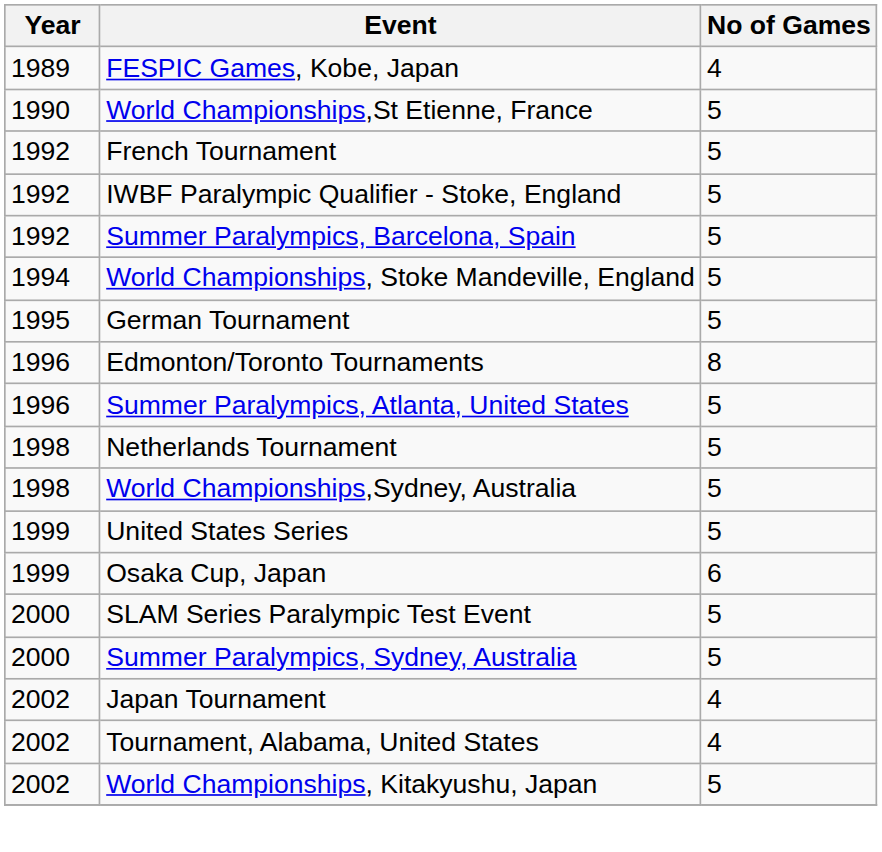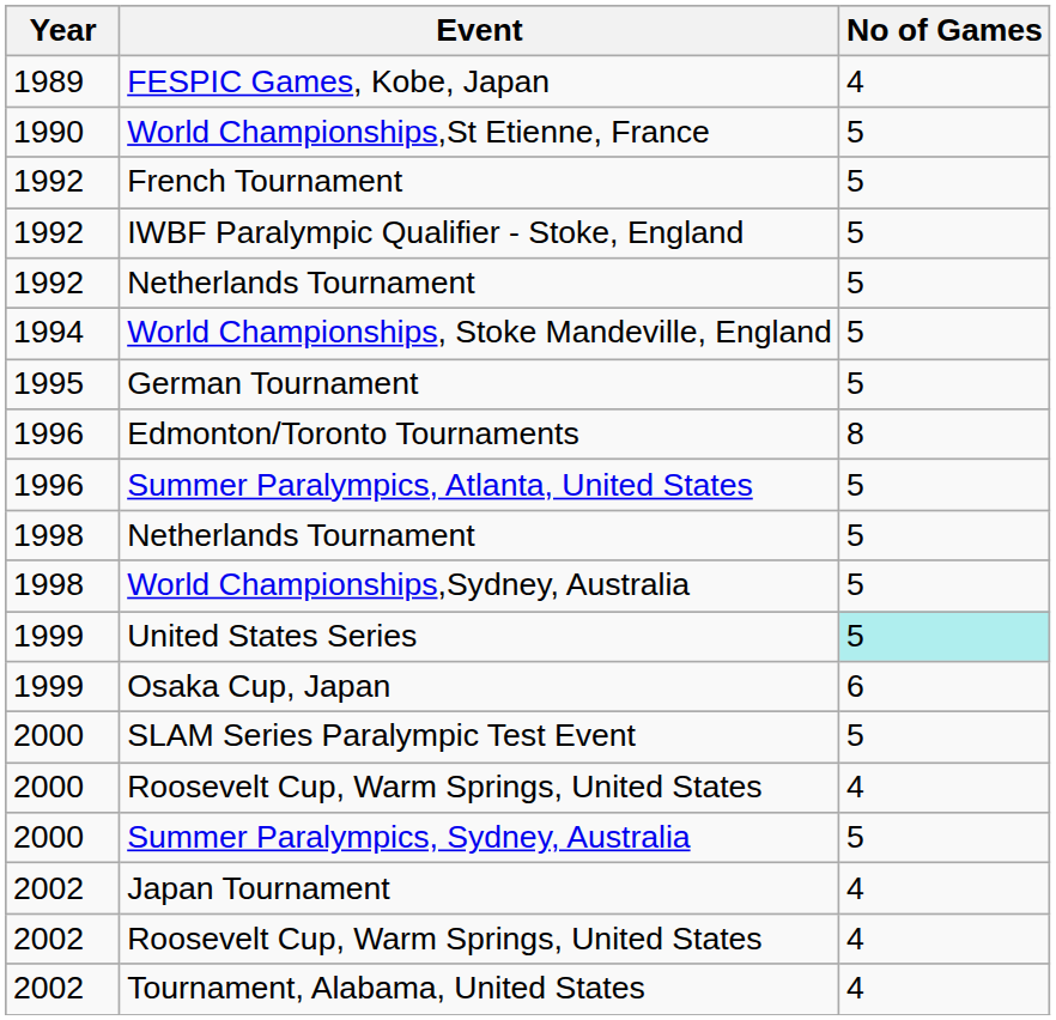 <table class="wikitable">
 <tr>
 <th Width="50">Year</th>
 <th>Event</th>
 <th>No of Games</th>
 </tr>
 <tr>
 <td>1989</td>
 <td><a href='#'>FESPIC Games</a>, Kobe, Japan</td>
 <td>4</td>
 </tr>
 <tr>
 <td>1990</td>
 <td><a href='#'>World Championships</a>,St Etienne, France</td>
 <td>5</td>
 </tr>
 <tr>
 <td>1992</td>
 <td>French Tournament</td>
 <td>5</td>
 </tr>
 <tr>
 <td>1992</td>
 <td>IWBF Paralympic Qualifier - Stoke, England</td>
 <td>5</td>
 </tr>
 <tr>
 <td>1992</td>
-<td><a href='#'>Summer Paralympics, Barcelona, Spain</a></td>
+<td>Netherlands Tournament</td>
 <td>5</td>
 </tr>
 <tr>
 <td>1994</td>
 <td><a href='#'>World Championships</a>, Stoke Mandeville, England</td>
 <td>5</td>
 </tr>
 <tr>
 <td>1995</td>
 <td>German Tournament</td>
 <td>5</td>
 </tr>
 <tr>
 <td>1996</td>
 <td>Edmonton/Toronto Tournaments</td>
 <td>8</td>
 </tr>
 <tr>
 <td>1996</td>
 <td><a href='#'>Summer Paralympics, Atlanta, United States</a></td>
 <td>5</td>
 </tr>
 <tr>
 <td>1998</td>
 <td>Netherlands Tournament</td>
 <td>5</td>
 </tr>
 <tr>
 <td>1998</td>
 <td><a href='#'>World Championships</a>,Sydney, Australia</td>
 <td>5</td>
 </tr>
 <tr>
 <td>1999</td>
 <td>United States Series</td>
-<td>5</td>
+<td style="background: paleturquoise;">5</td>
 </tr>
 <tr>
 <td>1999</td>
 <td>Osaka Cup, Japan</td>
 <td>6</td>
 </tr>
 <tr>
 <td>2000</td>
 <td>SLAM Series Paralympic Test Event</td>
 <td>5</td>
 </tr>
 <tr>
 <td>2000</td>
+<td>Roosevelt Cup, Warm Springs, United States</td>
+<td>4</td>
+</tr>
+<tr>
+<td>2000</td>
 <td><a href='#'>Summer Paralympics, Sydney, Australia</a></td>
 <td>5</td>
 </tr>
 <tr>
 <td>2002</td>
 <td>Japan Tournament</td>
 <td>4</td>
 </tr>
 <tr>
 <td>2002</td>
+<td>Roosevelt Cup, Warm Springs, United States</td>
+<td>4</td>
+</tr>
+<tr>
+<td>2002</td>
 <td>Tournament, Alabama, United States</td>
 <td>4</td>
 </tr>
 <tr>
-<td>2002</td>
-<td><a href='#'>World Championships</a>, Kitakyushu, Japan</td>
-<td>5</td>
-</tr>
-<tr>
 </tr>
 </table>
